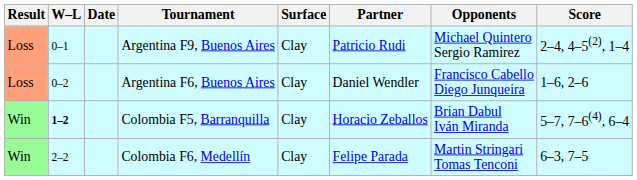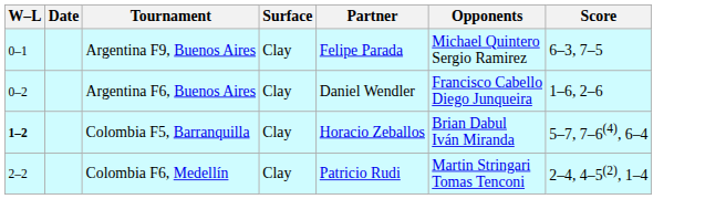 <table class="sortable wikitable">
 <tr>
-<th>Result</th>
 <th class="unsortable">W–L</th>
 <th>Date</th>
 <th>Tournament</th>
 <th>Surface</th>
 <th>Partner</th>
 <th>Opponents</th>
 <th class="unsortable">Score</th>
 </tr>
 <tr style="background:#cffcff;">
-<td style="background:#ffa07a;">Loss</td>
 <td><small>0–1</small></td>
 <td></td>
 <td>Argentina F9, <a href='#'>Buenos Aires</a></td>
 <td>Clay</td>
-<td> <a href='#'>Patricio Rudi</a></td>
+<td> <a href='#'>Felipe Parada</a></td>
 <td> <a href='#'>Michael Quintero</a> <br>  Sergio Ramirez</td>
-<td>2–4, 4–5<sup>(2)</sup>, 1–4</td>
+<td>6–3, 7–5</td>
 </tr>
 <tr style="background:#cffcff;">
-<td style="background:#ffa07a;">Loss</td>
 <td><small>0–2</small></td>
 <td></td>
 <td>Argentina F6, <a href='#'>Buenos Aires</a></td>
 <td>Clay</td>
 <td> Daniel Wendler</td>
 <td> <a href='#'>Francisco Cabello</a> <br>  <a href='#'>Diego Junqueira</a></td>
 <td>1–6, 2–6</td>
 </tr>
 <tr style="background:#cffcff;">
-<td style="background:#98fb98;">Win</td>
 <td><strong><small>1–2</small></strong></td>
 <td></td>
 <td>Colombia F5, <a href='#'>Barranquilla</a></td>
 <td>Clay</td>
 <td> <a href='#'>Horacio Zeballos</a></td>
 <td> <a href='#'>Brian Dabul</a> <br>  <a href='#'>Iván Miranda</a></td>
 <td>5–7, 7–6<sup>(4)</sup>, 6–4</td>
 </tr>
 <tr style="background:#cffcff;">
-<td style="background:#98fb98;">Win</td>
 <td><small>2–2</small></td>
 <td></td>
 <td>Colombia F6, <a href='#'>Medellín</a></td>
 <td>Clay</td>
-<td> <a href='#'>Felipe Parada</a></td>
+<td> <a href='#'>Patricio Rudi</a></td>
 <td> <a href='#'>Martin Stringari</a> <br>  <a href='#'>Tomas Tenconi</a></td>
-<td>6–3, 7–5</td>
+<td>2–4, 4–5<sup>(2)</sup>, 1–4</td>
 </tr>
 </table>
